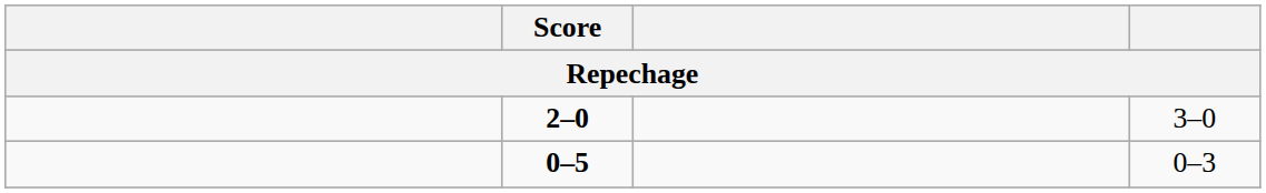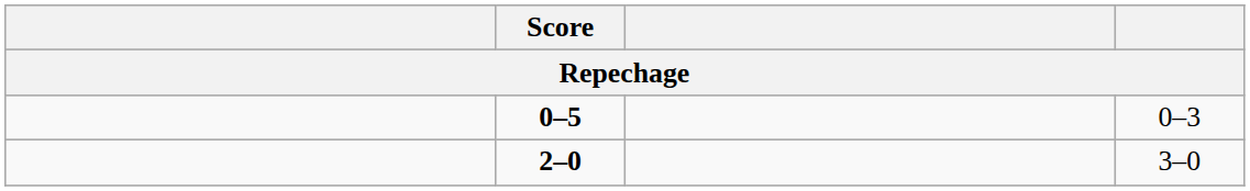 <table class="wikitable" style="text-align: left;">
 <tr>
 <th align="right" width="270"></th>
 <th width="65">Score</th>
 <th align="left" width="270"></th>
 <th width="65"></th>
 </tr>
 <tr>
 <th colspan=4>Repechage</th>
 </tr>
 <tr>
+<td></td>
+<td align="center"><strong>0–5</strong></td>
+<td><strong></strong></td>
+<td align=center>0–3 <strong></strong></td>
+</tr>
+<tr>
 <td><strong></strong></td>
 <td align="center"><strong>2–0</strong></td>
 <td></td>
 <td align=center>3–0 <strong></strong></td>
 </tr>
-<tr>
-<td></td>
-<td align="center"><strong>0–5</strong></td>
-<td><strong></strong></td>
-<td align=center>0–3 <strong></strong></td>
-</tr>
 </table>
